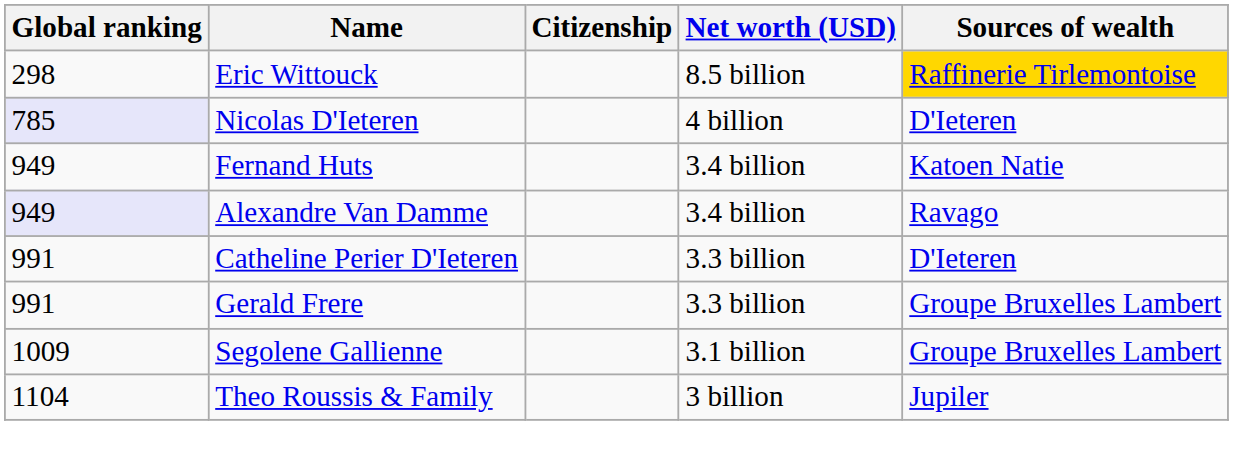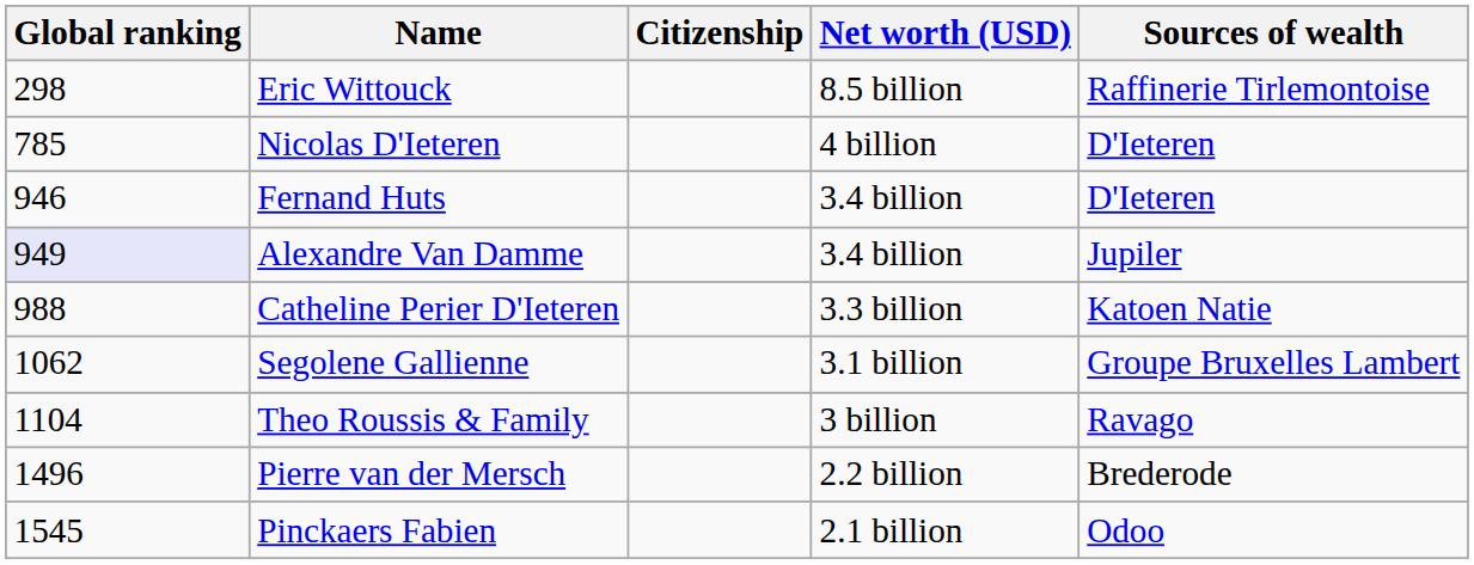 <table class="wikitable">
 <tr>
 <th>Global ranking</th>
 <th>Name</th>
 <th>Citizenship</th>
 <th><a href='#'>Net worth (USD)</a></th>
 <th>Sources of wealth</th>
 </tr>
 <tr>
 <td>298</td>
 <td><a href='#'>Eric Wittouck</a></td>
 <td></td>
 <td>8.5 billion</td>
-<td style="background: gold;"><a href='#'>Raffinerie Tirlemontoise</a></td>
+<td><a href='#'>Raffinerie Tirlemontoise</a></td>
 </tr>
 <tr>
-<td style="background: lavender;">785</td>
+<td>785</td>
 <td><a href='#'>Nicolas D'Ieteren</a></td>
 <td></td>
 <td>4 billion</td>
 <td><a href='#'>D'Ieteren</a></td>
 </tr>
 <tr>
-<td>949</td>
+<td>946</td>
 <td><a href='#'>Fernand Huts</a></td>
 <td></td>
 <td>3.4 billion</td>
-<td><a href='#'>Katoen Natie</a></td>
+<td><a href='#'>D'Ieteren</a></td>
 </tr>
 <tr>
 <td style="background: lavender;">949</td>
 <td><a href='#'>Alexandre Van Damme</a></td>
 <td></td>
 <td>3.4 billion</td>
-<td><a href='#'>Ravago</a></td>
+<td><a href='#'>Jupiler</a></td>
 </tr>
 <tr>
-<td>991</td>
+<td>988</td>
 <td><a href='#'>Catheline Perier D'Ieteren</a></td>
 <td></td>
 <td>3.3 billion</td>
-<td><a href='#'>D'Ieteren</a></td>
+<td><a href='#'>Katoen Natie</a></td>
 </tr>
 <tr>
-<td>991</td>
-<td><a href='#'>Gerald Frere</a></td>
-<td></td>
-<td>3.3 billion</td>
-<td><a href='#'>Groupe Bruxelles Lambert</a></td>
-</tr>
-<tr>
-<td>1009</td>
+<td>1062</td>
 <td><a href='#'>Segolene Gallienne</a></td>
 <td></td>
 <td>3.1 billion</td>
 <td><a href='#'>Groupe Bruxelles Lambert</a></td>
 </tr>
 <tr>
 <td>1104</td>
 <td><a href='#'>Theo Roussis & Family</a></td>
 <td></td>
 <td>3 billion</td>
-<td><a href='#'>Jupiler</a></td>
+<td><a href='#'>Ravago</a></td>
+</tr>
+<tr>
+<td>1496</td>
+<td><a href='#'>Pierre van der Mersch</a></td>
+<td></td>
+<td>2.2 billion</td>
+<td>Brederode</td>
+</tr>
+<tr>
+<td>1545</td>
+<td><a href='#'>Pinckaers Fabien</a></td>
+<td></td>
+<td>2.1 billion</td>
+<td><a href='#'>Odoo</a></td>
 </tr>
 </table>
